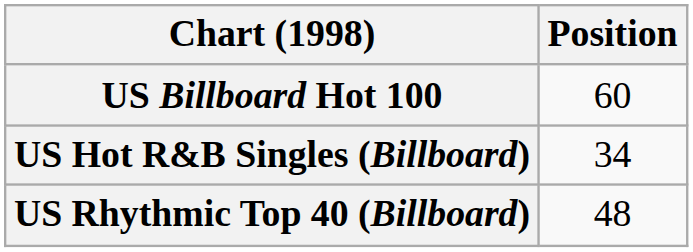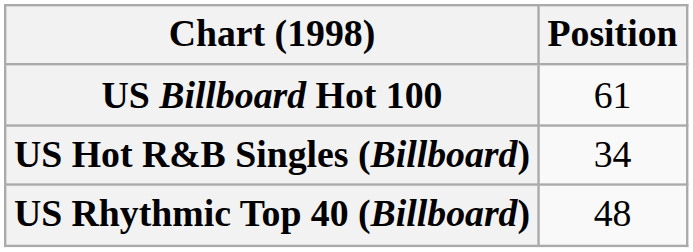 <table class="wikitable sortable plainrowheaders" style="text-align:center">
 <tr>
 <th scope="col">Chart (1998)</th>
 <th scope="col">Position</th>
 </tr>
 <tr>
 <th scope="row">US <em>Billboard</em> Hot 100</th>
-<td>60</td>
+<td>61</td>
 </tr>
 <tr>
 <th scope="row">US Hot R&B Singles (<em>Billboard</em>)</th>
 <td>34</td>
 </tr>
 <tr>
 <th scope="row">US Rhythmic Top 40 (<em>Billboard</em>)</th>
 <td>48</td>
 </tr>
 </table>
